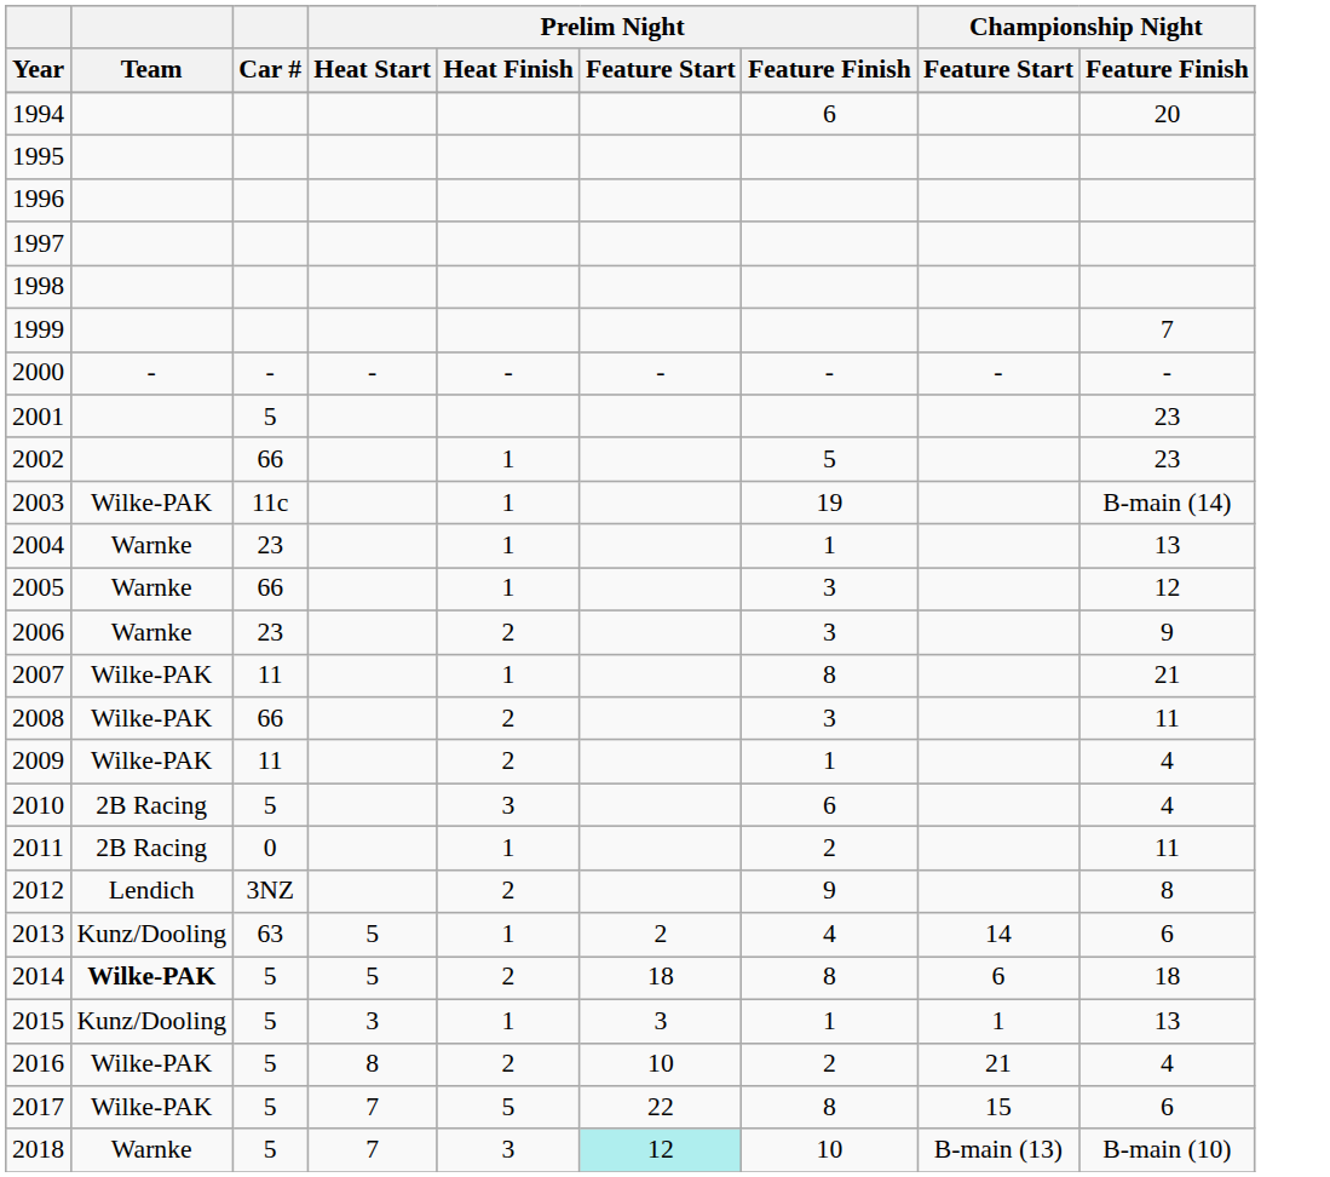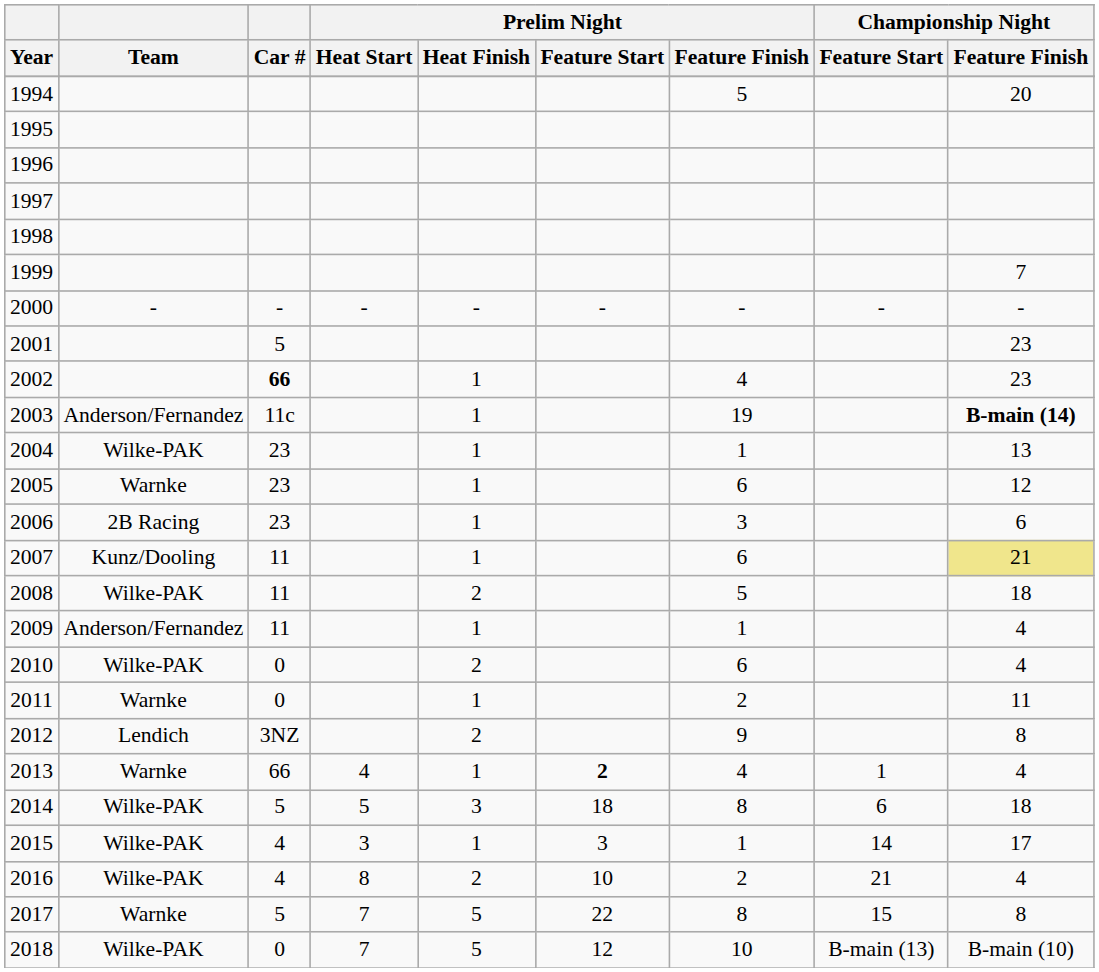 <table class="wikitable" style="text-align:center; font-size:85%">
 <tr>
 <th></th>
 <th></th>
 <th></th>
 <th colspan=4>Prelim Night</th>
 <th colspan=2>Championship Night</th>
 </tr>
 <tr>
 <th>Year</th>
 <th>Team</th>
 <th>Car #</th>
 <th>Heat Start</th>
 <th>Heat Finish</th>
 <th>Feature Start</th>
 <th>Feature Finish</th>
 <th>Feature Start</th>
 <th>Feature Finish</th>
 </tr>
 <tr>
 </tr>
 <tr>
 <td>1994</td>
 <td></td>
 <td></td>
 <td></td>
 <td></td>
 <td></td>
-<td>6</td>
+<td>5</td>
 <td></td>
 <td>20</td>
 </tr>
 <tr>
 <td>1995</td>
 <td></td>
 <td></td>
 <td></td>
 <td></td>
 <td></td>
 <td></td>
 <td></td>
 <td></td>
 </tr>
 <tr>
 <td>1996</td>
 <td></td>
 <td></td>
 <td></td>
 <td></td>
 <td></td>
 <td></td>
 <td></td>
 <td></td>
 </tr>
 <tr>
 <td>1997</td>
 <td></td>
 <td></td>
 <td></td>
 <td></td>
 <td></td>
 <td></td>
 <td></td>
 <td></td>
 </tr>
 <tr>
 <td>1998</td>
 <td></td>
 <td></td>
 <td></td>
 <td></td>
 <td></td>
 <td></td>
 <td></td>
 <td></td>
 </tr>
 <tr>
 <td>1999</td>
 <td></td>
 <td></td>
 <td></td>
 <td></td>
 <td></td>
 <td></td>
 <td></td>
 <td>7</td>
 </tr>
 <tr>
 <td>2000</td>
 <td>-</td>
 <td>-</td>
 <td>-</td>
 <td>-</td>
 <td>-</td>
 <td>-</td>
 <td>-</td>
 <td>-</td>
 </tr>
 <tr>
 <td>2001</td>
 <td></td>
 <td>5</td>
 <td></td>
 <td></td>
 <td></td>
 <td></td>
 <td></td>
 <td>23</td>
 </tr>
 <tr>
 <td>2002</td>
 <td></td>
-<td>66</td>
+<td><strong>66</strong></td>
 <td></td>
 <td>1</td>
 <td></td>
-<td>5</td>
+<td>4</td>
 <td></td>
 <td>23</td>
 </tr>
 <tr>
 <td>2003</td>
-<td>Wilke-PAK</td>
+<td>Anderson/Fernandez</td>
 <td>11c</td>
 <td></td>
 <td>1</td>
 <td></td>
 <td>19</td>
 <td></td>
-<td>B-main (14)</td>
+<td><strong>B-main (14)</strong></td>
 </tr>
 <tr>
 <td>2004</td>
-<td>Warnke</td>
+<td>Wilke-PAK</td>
 <td>23</td>
 <td></td>
 <td>1</td>
 <td></td>
 <td>1</td>
 <td></td>
 <td>13</td>
 </tr>
 <tr>
 <td>2005</td>
 <td>Warnke</td>
-<td>66</td>
+<td>23</td>
+<td></td>
+<td>1</td>
+<td></td>
+<td>6</td>
+<td></td>
+<td>12</td>
+</tr>
+<tr>
+<td>2006</td>
+<td>2B Racing</td>
+<td>23</td>
 <td></td>
 <td>1</td>
 <td></td>
 <td>3</td>
 <td></td>
-<td>12</td>
-</tr>
-<tr>
-<td>2006</td>
-<td>Warnke</td>
-<td>23</td>
-<td></td>
-<td>2</td>
-<td></td>
-<td>3</td>
-<td></td>
-<td>9</td>
+<td>6</td>
 </tr>
 <tr>
 <td>2007</td>
-<td>Wilke-PAK</td>
+<td>Kunz/Dooling</td>
 <td>11</td>
 <td></td>
 <td>1</td>
 <td></td>
-<td>8</td>
+<td>6</td>
 <td></td>
-<td>21</td>
+<td style="background: khaki;">21</td>
 </tr>
 <tr>
 <td>2008</td>
 <td>Wilke-PAK</td>
-<td>66</td>
+<td>11</td>
 <td></td>
 <td>2</td>
 <td></td>
-<td>3</td>
+<td>5</td>
 <td></td>
-<td>11</td>
+<td>18</td>
 </tr>
 <tr>
 <td>2009</td>
-<td>Wilke-PAK</td>
+<td>Anderson/Fernandez</td>
 <td>11</td>
 <td></td>
-<td>2</td>
+<td>1</td>
 <td></td>
 <td>1</td>
 <td></td>
 <td>4</td>
 </tr>
 <tr>
 <td>2010</td>
-<td>2B Racing</td>
-<td>5</td>
+<td>Wilke-PAK</td>
+<td>0</td>
 <td></td>
-<td>3</td>
+<td>2</td>
 <td></td>
 <td>6</td>
 <td></td>
 <td>4</td>
 </tr>
 <tr>
 <td>2011</td>
-<td>2B Racing</td>
+<td>Warnke</td>
 <td>0</td>
 <td></td>
 <td>1</td>
 <td></td>
 <td>2</td>
 <td></td>
 <td>11</td>
 </tr>
 <tr>
 <td>2012</td>
 <td>Lendich</td>
 <td>3NZ</td>
 <td></td>
 <td>2</td>
 <td></td>
 <td>9</td>
 <td></td>
 <td>8</td>
 </tr>
 <tr>
 <td>2013</td>
-<td>Kunz/Dooling</td>
-<td>63</td>
-<td>5</td>
+<td>Warnke</td>
+<td>66</td>
+<td>4</td>
 <td>1</td>
-<td>2</td>
+<td><strong>2</strong></td>
 <td>4</td>
-<td>14</td>
-<td>6</td>
+<td>1</td>
+<td>4</td>
 </tr>
 <tr>
 <td>2014</td>
-<td><strong>Wilke-PAK</strong></td>
+<td>Wilke-PAK</td>
 <td>5</td>
 <td>5</td>
-<td>2</td>
+<td>3</td>
 <td>18</td>
 <td>8</td>
 <td>6</td>
 <td>18</td>
 </tr>
 <tr>
 <td>2015</td>
-<td>Kunz/Dooling</td>
-<td>5</td>
+<td>Wilke-PAK</td>
+<td>4</td>
 <td>3</td>
 <td>1</td>
 <td>3</td>
 <td>1</td>
-<td>1</td>
-<td>13</td>
+<td>14</td>
+<td>17</td>
 </tr>
 <tr>
 <td>2016</td>
 <td>Wilke-PAK</td>
-<td>5</td>
+<td>4</td>
 <td>8</td>
 <td>2</td>
 <td>10</td>
 <td>2</td>
 <td>21</td>
 <td>4</td>
 </tr>
 <tr>
 <td>2017</td>
-<td>Wilke-PAK</td>
+<td>Warnke</td>
 <td>5</td>
 <td>7</td>
 <td>5</td>
 <td>22</td>
 <td>8</td>
 <td>15</td>
-<td>6</td>
+<td>8</td>
 </tr>
 <tr>
 <td>2018</td>
-<td>Warnke</td>
+<td>Wilke-PAK</td>
+<td>0</td>
+<td>7</td>
 <td>5</td>
-<td>7</td>
-<td>3</td>
-<td style="background: paleturquoise;">12</td>
+<td>12</td>
 <td>10</td>
 <td>B-main (13)</td>
 <td>B-main (10)</td>
 </tr>
 <tr>
 </tr>
 </table>
